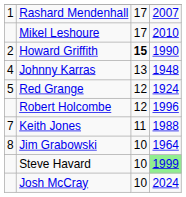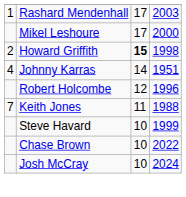 <table class="wikitable">
 <tr>
 </tr>
 <tr>
 <td>1</td>
 <td><a href='#'>Rashard Mendenhall</a></td>
 <td>17</td>
-<td><a href='#'>2007</a></td>
+<td><a href='#'>2003</a></td>
 </tr>
 <tr>
 <td></td>
 <td><a href='#'>Mikel Leshoure</a></td>
 <td>17</td>
-<td><a href='#'>2010</a></td>
+<td><a href='#'>2000</a></td>
 </tr>
 <tr>
 <td>2</td>
 <td><a href='#'>Howard Griffith</a></td>
 <td><strong>15</strong></td>
-<td><a href='#'>1990</a></td>
+<td><a href='#'>1998</a></td>
 </tr>
 <tr>
 <td>4</td>
 <td><a href='#'>Johnny Karras</a></td>
-<td>13</td>
-<td><a href='#'>1948</a></td>
-</tr>
-<tr>
-<td>5</td>
-<td><a href='#'>Red Grange</a></td>
-<td>12</td>
-<td><a href='#'>1924</a></td>
+<td>14</td>
+<td><a href='#'>1951</a></td>
 </tr>
 <tr>
 <td></td>
 <td><a href='#'>Robert Holcombe</a></td>
 <td>12</td>
 <td><a href='#'>1996</a></td>
 </tr>
 <tr>
 <td>7</td>
 <td><a href='#'>Keith Jones</a></td>
 <td>11</td>
 <td><a href='#'>1988</a></td>
 </tr>
 <tr>
-<td>8</td>
-<td><a href='#'>Jim Grabowski</a></td>
+<td></td>
+<td>Steve Havard</td>
 <td>10</td>
-<td><a href='#'>1964</a></td>
+<td><a href='#'>1999</a></td>
 </tr>
 <tr>
 <td></td>
-<td>Steve Havard</td>
+<td><a href='#'>Chase Brown</a></td>
 <td>10</td>
-<td style="background: lightgreen;"><a href='#'>1999</a></td>
+<td><a href='#'>2022</a></td>
 </tr>
 <tr>
 <td></td>
 <td><a href='#'>Josh McCray</a></td>
 <td>10</td>
 <td><a href='#'>2024</a></td>
 </tr>
 </table>
